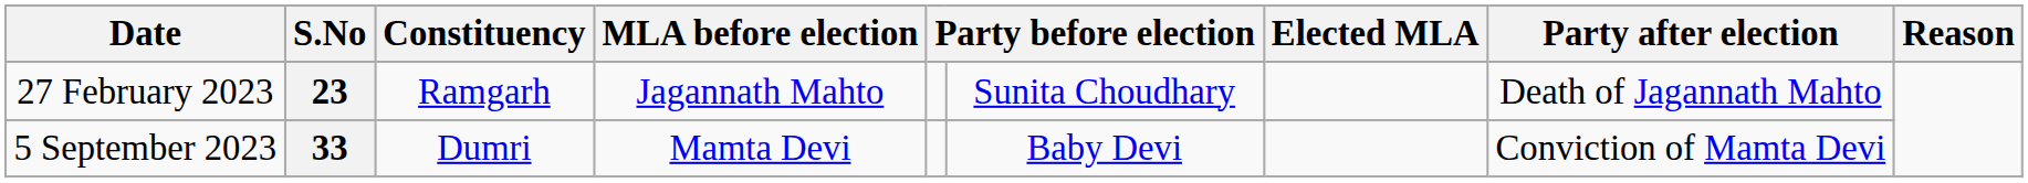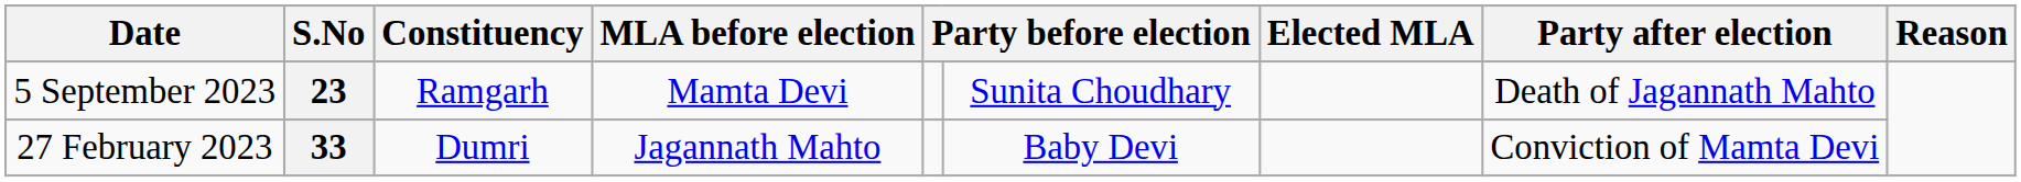 <table class="wikitable sortable" style="text-align:center;">
 <tr>
 <th>Date</th>
 <th>S.No</th>
 <th>Constituency</th>
 <th>MLA before election</th>
 <th colspan="2">Party before election</th>
 <th>Elected MLA</th>
 <th colspan="2">Party after election</th>
 <th>Reason</th>
 </tr>
 <tr>
-<td>27 February 2023</td>
+<td>5 September 2023</td>
 <th>23</th>
 <td><a href='#'>Ramgarh</a></td>
-<td><a href='#'>Jagannath Mahto</a></td>
+<td><a href='#'>Mamta Devi</a></td>
 <td></td>
 <td><a href='#'>Sunita Choudhary</a></td>
 <td></td>
 <td>Death of <a href='#'>Jagannath Mahto</a></td>
 </tr>
 <tr>
-<td>5 September 2023</td>
+<td>27 February 2023</td>
 <th>33</th>
 <td><a href='#'>Dumri</a></td>
-<td><a href='#'>Mamta Devi</a></td>
+<td><a href='#'>Jagannath Mahto</a></td>
 <td></td>
 <td><a href='#'>Baby Devi</a></td>
 <td></td>
 <td>Conviction of <a href='#'>Mamta Devi</a></td>
 </tr>
 </table>
